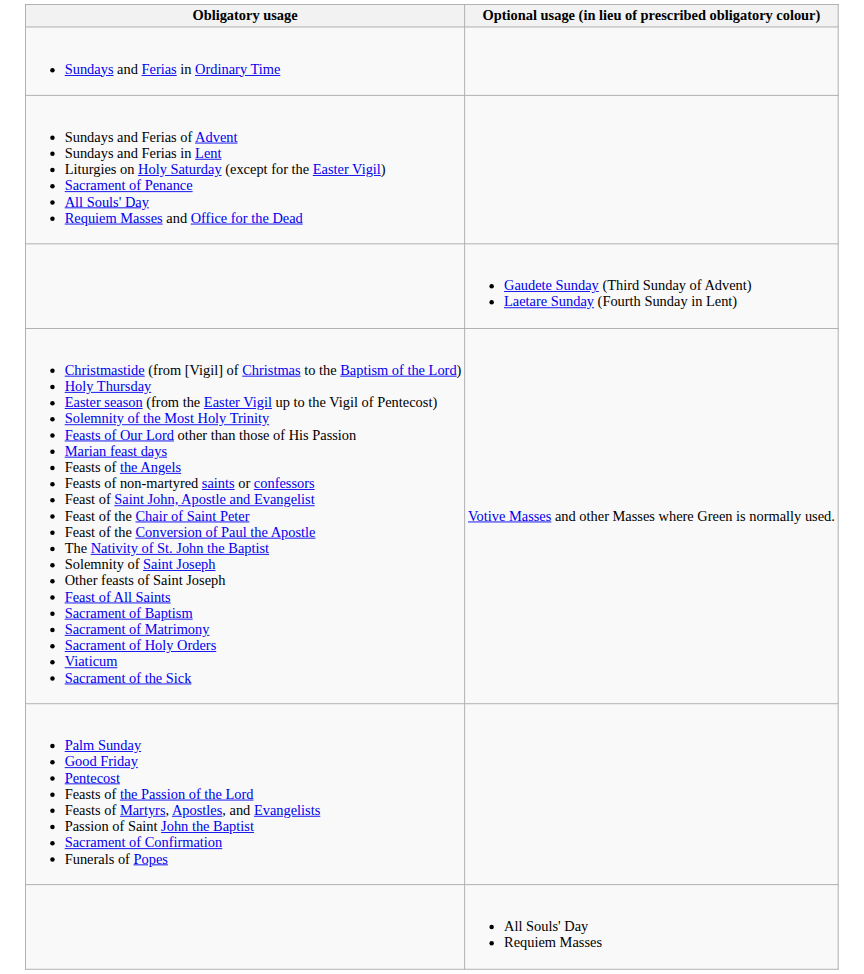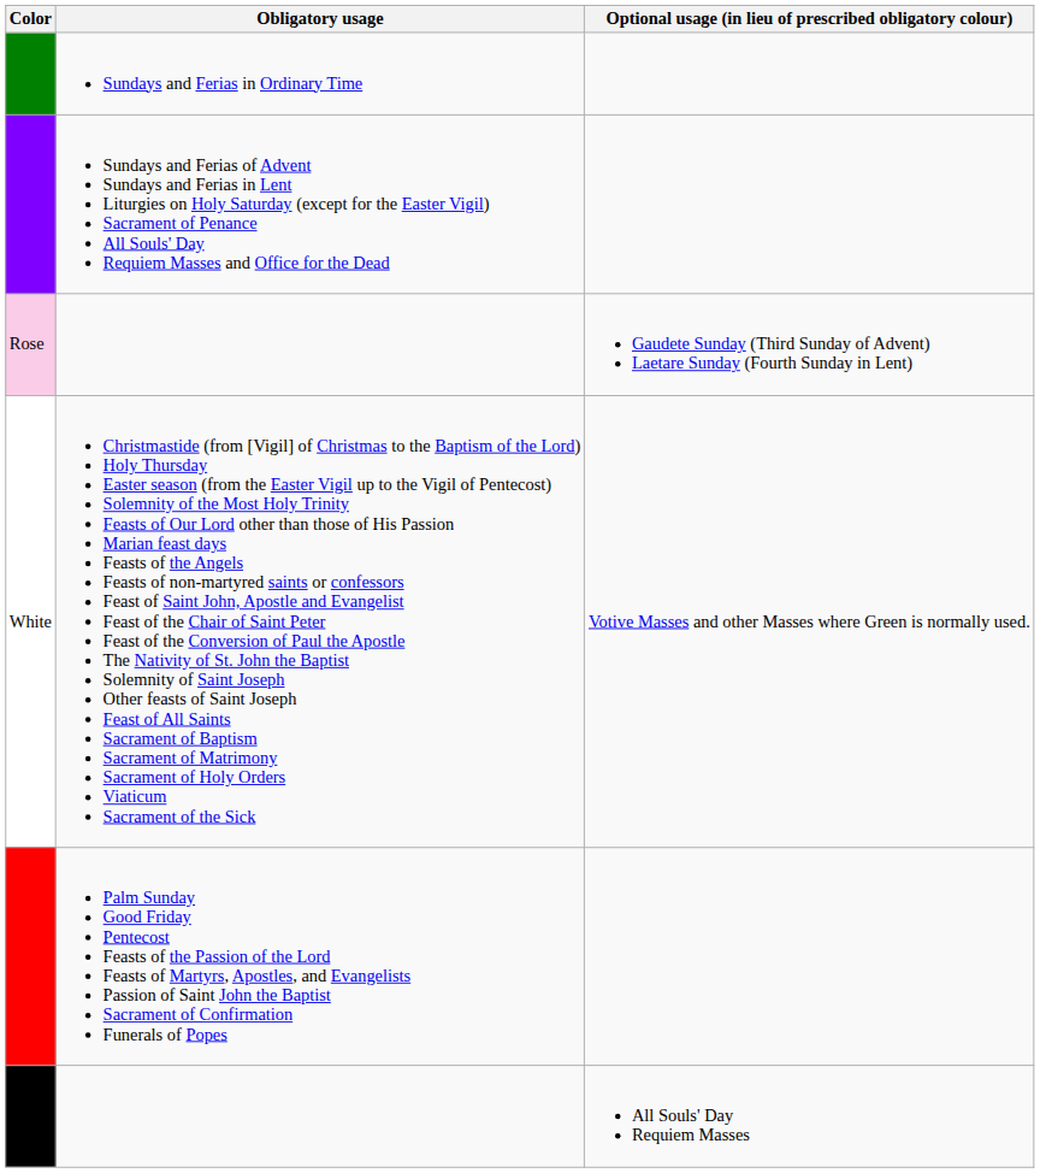 <table class="wikitable" style="margin: 1em auto 1em auto;">
 <tr>
+<th style="text-align:center;">Color</th>
 <th style="text-align:center;">Obligatory usage</th>
 <th style="text-align:center;">Optional usage (in lieu of prescribed obligatory colour)</th>
 </tr>
 <tr>
+<td style="background:green;"></td>
 <td><br><ul><li><a href='#'>Sundays</a> and <a href='#'>Ferias</a> in <a href='#'>Ordinary Time</a></li></ul></td>
 <td></td>
 </tr>
 <tr>
+<td style="background:#7f00ff;"></td>
 <td><br><ul><li>Sundays and Ferias of <a href='#'>Advent</a></li><li>Sundays and Ferias in <a href='#'>Lent</a></li><li>Liturgies on <a href='#'>Holy Saturday</a> (except for the <a href='#'>Easter Vigil</a>)</li><li><a href='#'>Sacrament of Penance</a></li><li><a href='#'>All Souls' Day</a></li><li><a href='#'>Requiem Masses</a> and <a href='#'>Office for the Dead</a></li></ul></td>
 <td></td>
 </tr>
 <tr>
+<td style="background:#fbcce7;">Rose</td>
 <td></td>
 <td><br><ul><li><a href='#'>Gaudete Sunday</a> (Third Sunday of Advent)</li><li><a href='#'>Laetare Sunday</a> (Fourth Sunday in Lent)</li></ul></td>
 </tr>
 <tr>
+<td style="background:white;">White</td>
 <td><br><ul><li><a href='#'>Christmastide</a> (from [Vigil] of <a href='#'>Christmas</a> to the <a href='#'>Baptism of the Lord</a>)</li><li><a href='#'>Holy Thursday</a></li><li><a href='#'>Easter season</a> (from the <a href='#'>Easter Vigil</a> up to the Vigil of Pentecost)</li><li><a href='#'>Solemnity of the Most Holy Trinity</a></li><li><a href='#'>Feasts of Our Lord</a> other than those of His Passion</li><li><a href='#'>Marian feast days</a></li><li>Feasts of <a href='#'>the Angels</a></li><li>Feasts of non-martyred <a href='#'>saints</a> or <a href='#'>confessors</a></li><li>Feast of <a href='#'>Saint John, Apostle and Evangelist</a></li><li>Feast of the <a href='#'>Chair of Saint Peter</a></li><li>Feast of the <a href='#'>Conversion of Paul the Apostle</a></li><li>The <a href='#'>Nativity of St. John the Baptist</a></li><li>Solemnity of <a href='#'>Saint Joseph</a></li><li>Other feasts of Saint Joseph</li><li><a href='#'>Feast of All Saints</a></li><li><a href='#'>Sacrament of Baptism</a></li><li><a href='#'>Sacrament of Matrimony</a></li><li><a href='#'>Sacrament of Holy Orders</a></li><li><a href='#'>Viaticum</a></li><li><a href='#'>Sacrament of the Sick</a></li></ul></td>
 <td><a href='#'>Votive Masses</a> and other Masses where Green is normally used.</td>
 </tr>
 <tr>
+<td style="background:red;"></td>
 <td><br><ul><li><a href='#'>Palm Sunday</a></li><li><a href='#'>Good Friday</a></li><li><a href='#'>Pentecost</a></li><li>Feasts of <a href='#'>the Passion of the Lord</a></li><li>Feasts of <a href='#'>Martyrs</a>, <a href='#'>Apostles</a>, and <a href='#'>Evangelists</a></li><li>Passion of Saint <a href='#'>John the Baptist</a></li><li><a href='#'>Sacrament of Confirmation</a></li><li>Funerals of <a href='#'>Popes</a></li></ul></td>
 <td></td>
 </tr>
 <tr>
+<td style="background:black;"></td>
 <td></td>
 <td><br><ul><li>All Souls' Day</li><li>Requiem Masses</li></ul></td>
 </tr>
 </table>
